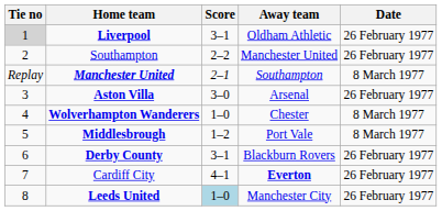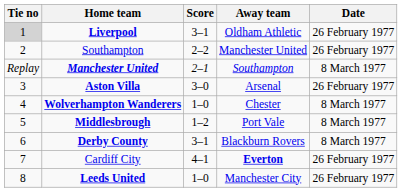 <table class="wikitable" style="text-align: center">
 <tr>
 <th>Tie no</th>
 <th>Home team</th>
 <th>Score</th>
 <th>Away team</th>
 <th>Date</th>
 </tr>
 <tr>
 <td style="background: lightgrey;">1</td>
 <td><strong><a href='#'>Liverpool</a></strong></td>
 <td>3–1</td>
 <td><a href='#'>Oldham Athletic</a></td>
 <td>26 February 1977</td>
 </tr>
 <tr>
 <td>2</td>
 <td><a href='#'>Southampton</a></td>
 <td>2–2</td>
 <td><a href='#'>Manchester United</a></td>
 <td>26 February 1977</td>
 </tr>
 <tr>
 <td><em>Replay</em></td>
 <td><strong><em><a href='#'>Manchester United</a></em></strong></td>
 <td><em>2–1</em></td>
 <td><em><a href='#'>Southampton</a></em></td>
 <td>8 March 1977</td>
 </tr>
 <tr>
 <td>3</td>
 <td><strong><a href='#'>Aston Villa</a></strong></td>
 <td>3–0</td>
 <td><a href='#'>Arsenal</a></td>
 <td>26 February 1977</td>
 </tr>
 <tr>
 <td>4</td>
 <td><strong><a href='#'>Wolverhampton Wanderers</a></strong></td>
 <td>1–0</td>
 <td><a href='#'>Chester</a></td>
 <td>8 March 1977</td>
 </tr>
 <tr>
 <td>5</td>
 <td><strong><a href='#'>Middlesbrough</a></strong></td>
 <td>1–2</td>
 <td><a href='#'>Port Vale</a></td>
 <td>8 March 1977</td>
 </tr>
 <tr>
 <td>6</td>
 <td><strong><a href='#'>Derby County</a></strong></td>
 <td>3–1</td>
 <td><a href='#'>Blackburn Rovers</a></td>
-<td>26 February 1977</td>
+<td>8 March 1977</td>
 </tr>
 <tr>
 <td>7</td>
 <td><a href='#'>Cardiff City</a></td>
 <td>4–1</td>
 <td><strong><a href='#'>Everton</a></strong></td>
 <td>26 February 1977</td>
 </tr>
 <tr>
 <td>8</td>
 <td><strong><a href='#'>Leeds United</a></strong></td>
-<td style="background: lightblue;">1–0</td>
+<td>1–0</td>
 <td><a href='#'>Manchester City</a></td>
 <td>26 February 1977</td>
 </tr>
 </table>
